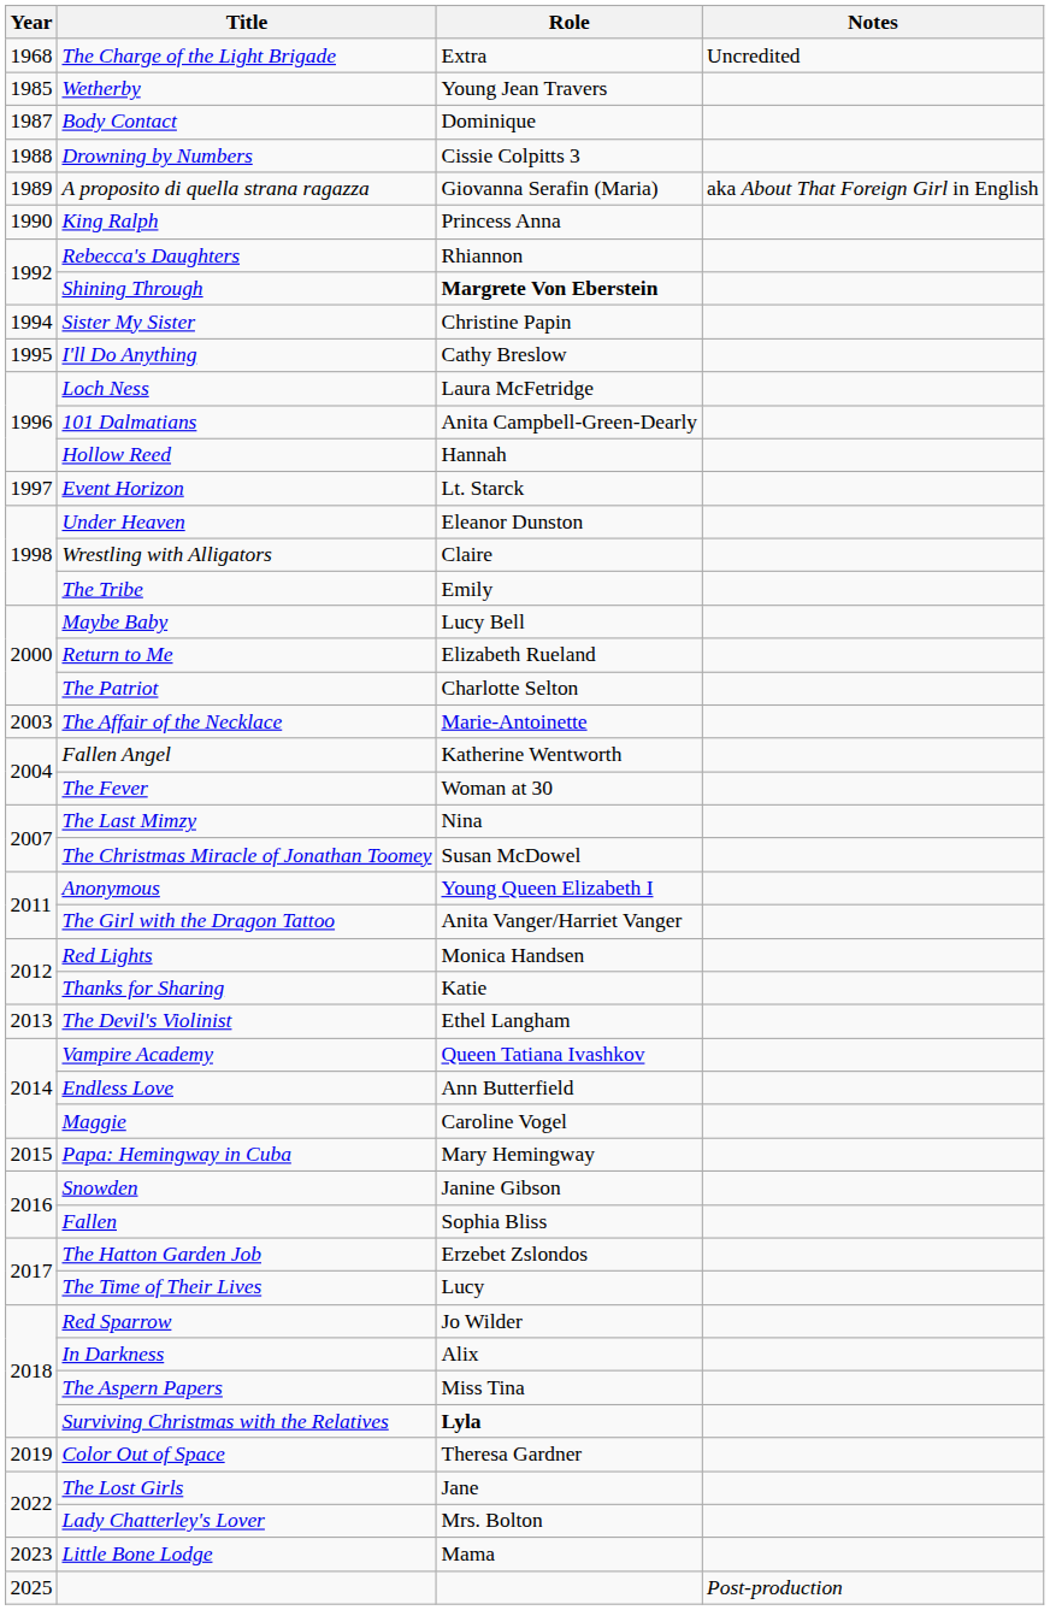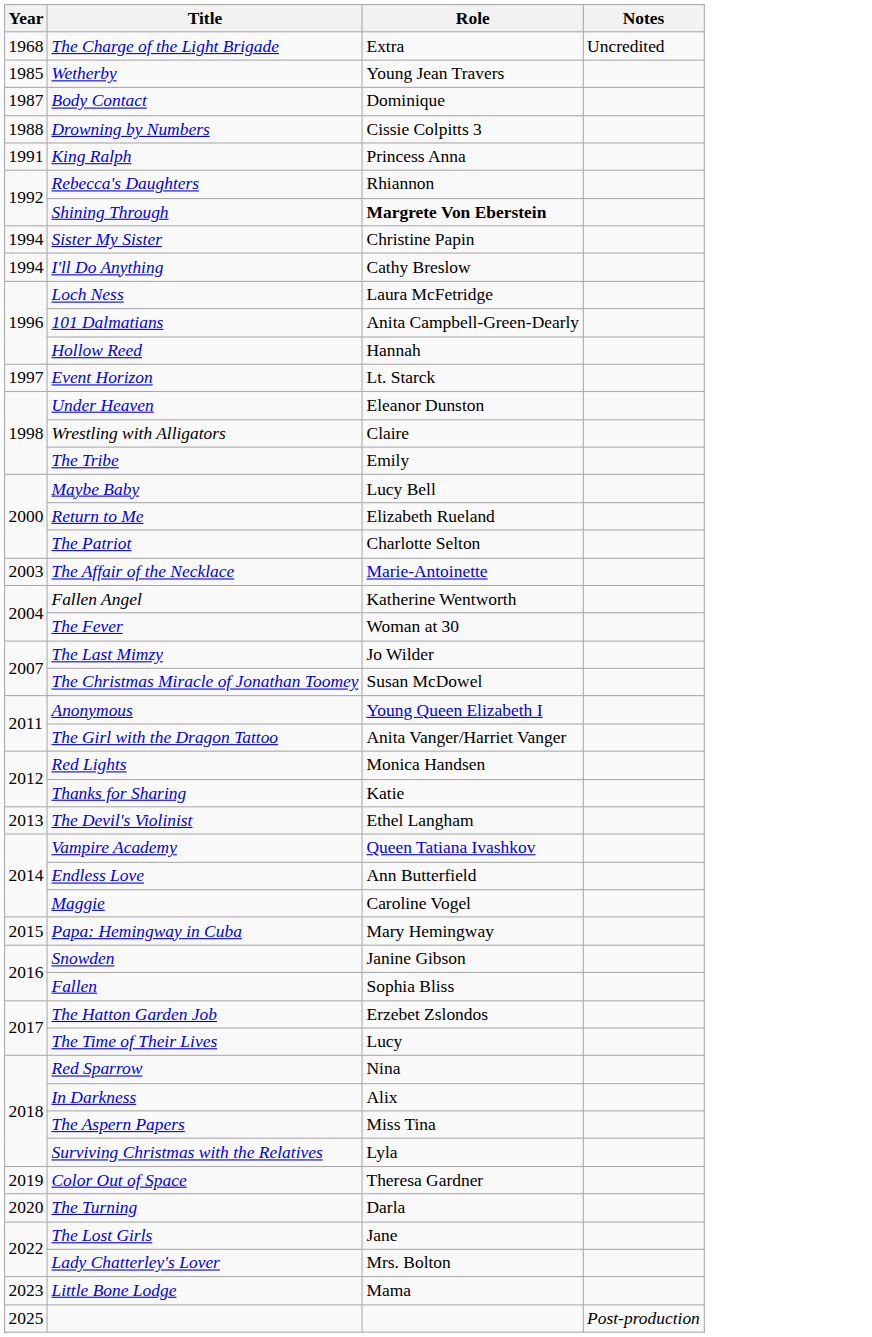 <table class="wikitable sortable">
 <tr>
 <th>Year</th>
 <th>Title</th>
 <th>Role</th>
 <th class="unsortable">Notes</th>
 </tr>
 <tr>
 <td>1968</td>
 <td><em><a href='#'>The Charge of the Light Brigade</a></em></td>
 <td>Extra</td>
 <td>Uncredited</td>
 </tr>
 <tr>
 <td>1985</td>
 <td><em><a href='#'>Wetherby</a></em></td>
 <td>Young Jean Travers</td>
 <td></td>
 </tr>
 <tr>
 <td>1987</td>
 <td><em><a href='#'>Body Contact</a></em></td>
 <td>Dominique</td>
 <td></td>
 </tr>
 <tr>
 <td>1988</td>
 <td><em><a href='#'>Drowning by Numbers</a></em></td>
 <td>Cissie Colpitts 3</td>
 <td></td>
 </tr>
 <tr>
-<td>1989</td>
-<td><em>A proposito di quella strana ragazza</em></td>
-<td>Giovanna Serafin (Maria)</td>
-<td>aka <em>About That Foreign Girl</em> in English</td>
-</tr>
-<tr>
-<td>1990</td>
+<td>1991</td>
 <td><em><a href='#'>King Ralph</a></em></td>
 <td>Princess Anna</td>
 <td></td>
 </tr>
 <tr>
 <td rowspan=2>1992</td>
 <td><em><a href='#'>Rebecca's Daughters</a></em></td>
 <td>Rhiannon</td>
 <td></td>
 </tr>
 <tr>
 <td><em><a href='#'>Shining Through</a></em></td>
 <td><strong>Margrete Von Eberstein</strong></td>
 <td></td>
 </tr>
 <tr>
 <td>1994</td>
 <td><em><a href='#'>Sister My Sister</a></em></td>
 <td>Christine Papin</td>
 <td></td>
 </tr>
 <tr>
-<td>1995</td>
+<td>1994</td>
 <td><em><a href='#'>I'll Do Anything</a></em></td>
 <td>Cathy Breslow</td>
 <td></td>
 </tr>
 <tr>
 <td rowspan=3>1996</td>
 <td><em><a href='#'>Loch Ness</a></em></td>
 <td>Laura McFetridge</td>
 <td></td>
 </tr>
 <tr>
 <td><em><a href='#'>101 Dalmatians</a></em></td>
 <td>Anita Campbell-Green-Dearly</td>
 <td></td>
 </tr>
 <tr>
 <td><em><a href='#'>Hollow Reed</a></em></td>
 <td>Hannah</td>
 <td></td>
 </tr>
 <tr>
 <td>1997</td>
 <td><em><a href='#'>Event Horizon</a></em></td>
 <td>Lt. Starck</td>
 <td></td>
 </tr>
 <tr>
 <td rowspan=3>1998</td>
 <td><em><a href='#'>Under Heaven</a></em></td>
 <td>Eleanor Dunston</td>
 <td></td>
 </tr>
 <tr>
 <td><em>Wrestling with Alligators</em></td>
 <td>Claire</td>
 <td></td>
 </tr>
 <tr>
 <td><em><a href='#'>The Tribe</a></em></td>
 <td>Emily</td>
 <td></td>
 </tr>
 <tr>
 <td rowspan=3>2000</td>
 <td><em><a href='#'>Maybe Baby</a></em></td>
 <td>Lucy Bell</td>
 <td></td>
 </tr>
 <tr>
 <td><em><a href='#'>Return to Me</a></em></td>
 <td>Elizabeth Rueland</td>
 <td></td>
 </tr>
 <tr>
 <td><em><a href='#'>The Patriot</a></em></td>
 <td>Charlotte Selton</td>
 <td></td>
 </tr>
 <tr>
 <td>2003</td>
 <td><em><a href='#'>The Affair of the Necklace</a></em></td>
 <td><a href='#'>Marie-Antoinette</a></td>
 <td></td>
 </tr>
 <tr>
 <td rowspan=2>2004</td>
 <td><em>Fallen Angel</em></td>
 <td>Katherine Wentworth</td>
 <td></td>
 </tr>
 <tr>
 <td><em><a href='#'>The Fever</a></em></td>
 <td>Woman at 30</td>
 <td></td>
 </tr>
 <tr>
 <td rowspan=2>2007</td>
 <td><em><a href='#'>The Last Mimzy</a></em></td>
-<td>Nina</td>
+<td>Jo Wilder</td>
 <td></td>
 </tr>
 <tr>
 <td><em><a href='#'>The Christmas Miracle of Jonathan Toomey</a></em></td>
 <td>Susan McDowel</td>
 <td></td>
 </tr>
 <tr>
 <td rowspan=2>2011</td>
 <td><em><a href='#'>Anonymous</a></em></td>
 <td><a href='#'>Young Queen Elizabeth I</a></td>
 <td></td>
 </tr>
 <tr>
 <td><em><a href='#'>The Girl with the Dragon Tattoo</a></em></td>
 <td>Anita Vanger/Harriet Vanger</td>
 <td></td>
 </tr>
 <tr>
 <td rowspan=2>2012</td>
 <td><em><a href='#'>Red Lights</a></em></td>
 <td>Monica Handsen</td>
 <td></td>
 </tr>
 <tr>
 <td><em><a href='#'>Thanks for Sharing</a></em></td>
 <td>Katie</td>
 <td></td>
 </tr>
 <tr>
 <td>2013</td>
 <td><em><a href='#'>The Devil's Violinist</a></em></td>
 <td>Ethel Langham</td>
 <td></td>
 </tr>
 <tr>
 <td rowspan=3>2014</td>
 <td><em><a href='#'>Vampire Academy</a></em></td>
 <td><a href='#'>Queen Tatiana Ivashkov</a></td>
 <td></td>
 </tr>
 <tr>
 <td><em><a href='#'>Endless Love</a></em></td>
 <td>Ann Butterfield</td>
 <td></td>
 </tr>
 <tr>
 <td><em><a href='#'>Maggie</a></em></td>
 <td>Caroline Vogel</td>
 <td></td>
 </tr>
 <tr>
 <td>2015</td>
 <td><em><a href='#'>Papa: Hemingway in Cuba</a></em></td>
 <td>Mary Hemingway</td>
 <td></td>
 </tr>
 <tr>
 <td rowspan=2>2016</td>
 <td><em><a href='#'>Snowden</a></em></td>
 <td>Janine Gibson</td>
 <td></td>
 </tr>
 <tr>
 <td><em><a href='#'>Fallen</a></em></td>
 <td>Sophia Bliss</td>
 <td></td>
 </tr>
 <tr>
 <td rowspan=2>2017</td>
 <td><em><a href='#'>The Hatton Garden Job</a></em></td>
 <td>Erzebet Zslondos</td>
 <td></td>
 </tr>
 <tr>
 <td><em><a href='#'>The Time of Their Lives</a></em></td>
 <td>Lucy</td>
 <td></td>
 </tr>
 <tr>
 <td rowspan=4>2018</td>
 <td><em><a href='#'>Red Sparrow</a></em></td>
-<td>Jo Wilder</td>
+<td>Nina</td>
 <td></td>
 </tr>
 <tr>
 <td><em><a href='#'>In Darkness</a></em></td>
 <td>Alix</td>
 <td></td>
 </tr>
 <tr>
 <td><em><a href='#'>The Aspern Papers</a></em></td>
 <td>Miss Tina</td>
 <td></td>
 </tr>
 <tr>
 <td><em><a href='#'>Surviving Christmas with the Relatives</a></em></td>
-<td><strong>Lyla</strong></td>
+<td>Lyla</td>
 <td></td>
 </tr>
 <tr>
 <td>2019</td>
 <td><em><a href='#'>Color Out of Space</a></em></td>
 <td>Theresa Gardner</td>
+<td></td>
+</tr>
+<tr>
+<td>2020</td>
+<td><em><a href='#'>The Turning</a></em></td>
+<td>Darla</td>
 <td></td>
 </tr>
 <tr>
 <td rowspan=2>2022</td>
 <td><em><a href='#'>The Lost Girls</a></em></td>
 <td>Jane</td>
 <td></td>
 </tr>
 <tr>
 <td><em><a href='#'>Lady Chatterley's Lover</a></em></td>
 <td>Mrs. Bolton</td>
 <td></td>
 </tr>
 <tr>
 <td>2023</td>
 <td><em><a href='#'>Little Bone Lodge</a></em></td>
 <td>Mama</td>
 <td></td>
 </tr>
 <tr>
 <td>2025</td>
 <td></td>
 <td></td>
 <td><em>Post-production</em></td>
 </tr>
 </table>
